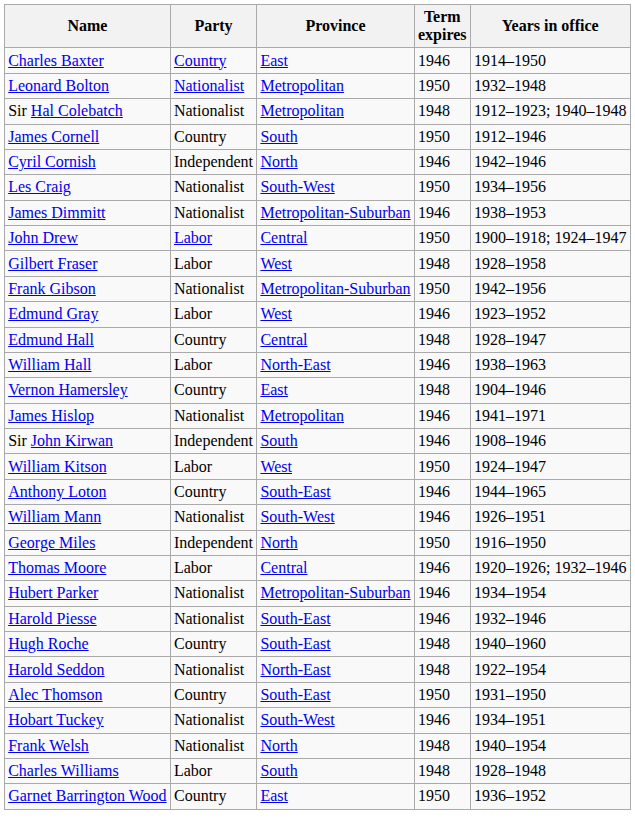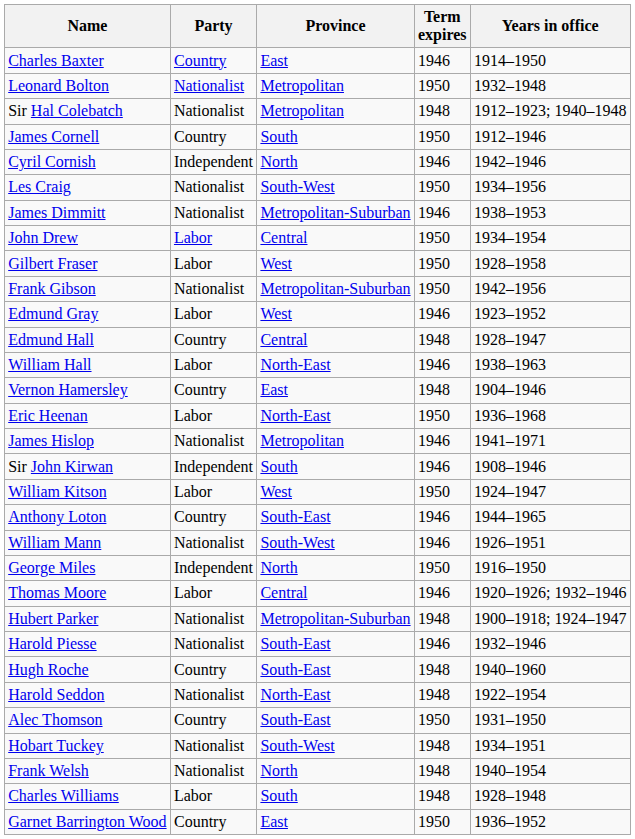 <table class="wikitable sortable">
 <tr>
 <th><strong>Name</strong></th>
 <th><strong>Party</strong></th>
 <th><strong>Province</strong></th>
 <th><strong>Term<br>expires</strong></th>
 <th><strong>Years in office</strong></th>
 </tr>
 <tr>
 <td><a href='#'>Charles Baxter</a></td>
 <td><a href='#'>Country</a></td>
 <td><a href='#'>East</a></td>
 <td>1946</td>
 <td>1914–1950</td>
 </tr>
 <tr>
 <td><a href='#'>Leonard Bolton</a></td>
 <td><a href='#'>Nationalist</a></td>
 <td><a href='#'>Metropolitan</a></td>
 <td>1950</td>
 <td>1932–1948</td>
 </tr>
 <tr>
 <td>Sir <a href='#'>Hal Colebatch</a></td>
 <td>Nationalist</td>
 <td><a href='#'>Metropolitan</a></td>
 <td>1948</td>
 <td>1912–1923; 1940–1948</td>
 </tr>
 <tr>
 <td><a href='#'>James Cornell</a></td>
 <td>Country</td>
 <td><a href='#'>South</a></td>
 <td>1950</td>
 <td>1912–1946</td>
 </tr>
 <tr>
 <td><a href='#'>Cyril Cornish</a></td>
 <td>Independent</td>
 <td><a href='#'>North</a></td>
 <td>1946</td>
 <td>1942–1946</td>
 </tr>
 <tr>
 <td><a href='#'>Les Craig</a></td>
 <td>Nationalist</td>
 <td><a href='#'>South-West</a></td>
 <td>1950</td>
 <td>1934–1956</td>
 </tr>
 <tr>
 <td><a href='#'>James Dimmitt</a></td>
 <td>Nationalist</td>
 <td><a href='#'>Metropolitan-Suburban</a></td>
 <td>1946</td>
 <td>1938–1953</td>
 </tr>
 <tr>
 <td><a href='#'>John Drew</a></td>
 <td><a href='#'>Labor</a></td>
 <td><a href='#'>Central</a></td>
 <td>1950</td>
-<td>1900–1918; 1924–1947</td>
+<td>1934–1954</td>
 </tr>
 <tr>
 <td><a href='#'>Gilbert Fraser</a></td>
 <td>Labor</td>
 <td><a href='#'>West</a></td>
-<td>1948</td>
+<td>1950</td>
 <td>1928–1958</td>
 </tr>
 <tr>
 <td><a href='#'>Frank Gibson</a></td>
 <td>Nationalist</td>
 <td><a href='#'>Metropolitan-Suburban</a></td>
 <td>1950</td>
 <td>1942–1956</td>
 </tr>
 <tr>
 <td><a href='#'>Edmund Gray</a></td>
 <td>Labor</td>
 <td><a href='#'>West</a></td>
 <td>1946</td>
 <td>1923–1952</td>
 </tr>
 <tr>
 <td><a href='#'>Edmund Hall</a></td>
 <td>Country</td>
 <td><a href='#'>Central</a></td>
 <td>1948</td>
 <td>1928–1947</td>
 </tr>
 <tr>
 <td><a href='#'>William Hall</a></td>
 <td>Labor</td>
 <td><a href='#'>North-East</a></td>
 <td>1946</td>
 <td>1938–1963</td>
 </tr>
 <tr>
 <td><a href='#'>Vernon Hamersley</a></td>
 <td>Country</td>
 <td><a href='#'>East</a></td>
 <td>1948</td>
 <td>1904–1946</td>
+</tr>
+<tr>
+<td><a href='#'>Eric Heenan</a></td>
+<td>Labor</td>
+<td><a href='#'>North-East</a></td>
+<td>1950</td>
+<td>1936–1968</td>
 </tr>
 <tr>
 <td><a href='#'>James Hislop</a></td>
 <td>Nationalist</td>
 <td><a href='#'>Metropolitan</a></td>
 <td>1946</td>
 <td>1941–1971</td>
 </tr>
 <tr>
 <td>Sir <a href='#'>John Kirwan</a></td>
 <td>Independent</td>
 <td><a href='#'>South</a></td>
 <td>1946</td>
 <td>1908–1946</td>
 </tr>
 <tr>
 <td><a href='#'>William Kitson</a></td>
 <td>Labor</td>
 <td><a href='#'>West</a></td>
 <td>1950</td>
 <td>1924–1947</td>
 </tr>
 <tr>
 <td><a href='#'>Anthony Loton</a></td>
 <td>Country</td>
 <td><a href='#'>South-East</a></td>
 <td>1946</td>
 <td>1944–1965</td>
 </tr>
 <tr>
 <td><a href='#'>William Mann</a></td>
 <td>Nationalist</td>
 <td><a href='#'>South-West</a></td>
 <td>1946</td>
 <td>1926–1951</td>
 </tr>
 <tr>
 <td><a href='#'>George Miles</a></td>
 <td>Independent</td>
 <td><a href='#'>North</a></td>
 <td>1950</td>
 <td>1916–1950</td>
 </tr>
 <tr>
 <td><a href='#'>Thomas Moore</a></td>
 <td>Labor</td>
 <td><a href='#'>Central</a></td>
 <td>1946</td>
 <td>1920–1926; 1932–1946</td>
 </tr>
 <tr>
 <td><a href='#'>Hubert Parker</a></td>
 <td>Nationalist</td>
 <td><a href='#'>Metropolitan-Suburban</a></td>
-<td>1946</td>
-<td>1934–1954</td>
+<td>1948</td>
+<td>1900–1918; 1924–1947</td>
 </tr>
 <tr>
 <td><a href='#'>Harold Piesse</a></td>
 <td>Nationalist</td>
 <td><a href='#'>South-East</a></td>
 <td>1946</td>
 <td>1932–1946</td>
 </tr>
 <tr>
 <td><a href='#'>Hugh Roche</a></td>
 <td>Country</td>
 <td><a href='#'>South-East</a></td>
 <td>1948</td>
 <td>1940–1960</td>
 </tr>
 <tr>
 <td><a href='#'>Harold Seddon</a></td>
 <td>Nationalist</td>
 <td><a href='#'>North-East</a></td>
 <td>1948</td>
 <td>1922–1954</td>
 </tr>
 <tr>
 <td><a href='#'>Alec Thomson</a></td>
 <td>Country</td>
 <td><a href='#'>South-East</a></td>
 <td>1950</td>
 <td>1931–1950</td>
 </tr>
 <tr>
 <td><a href='#'>Hobart Tuckey</a></td>
 <td>Nationalist</td>
 <td><a href='#'>South-West</a></td>
-<td>1946</td>
+<td>1948</td>
 <td>1934–1951</td>
 </tr>
 <tr>
 <td><a href='#'>Frank Welsh</a></td>
 <td>Nationalist</td>
 <td><a href='#'>North</a></td>
 <td>1948</td>
 <td>1940–1954</td>
 </tr>
 <tr>
 <td><a href='#'>Charles Williams</a></td>
 <td>Labor</td>
 <td><a href='#'>South</a></td>
 <td>1948</td>
 <td>1928–1948</td>
 </tr>
 <tr>
 <td><a href='#'>Garnet Barrington Wood</a></td>
 <td>Country</td>
 <td><a href='#'>East</a></td>
 <td>1950</td>
 <td>1936–1952</td>
 </tr>
 </table>
